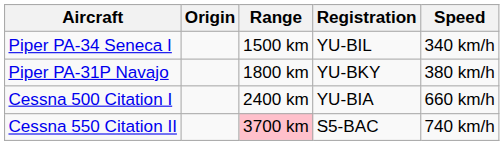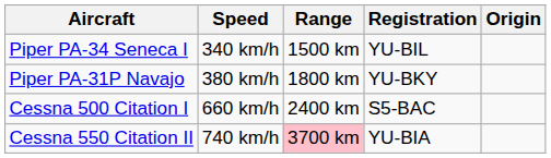 <table class="wikitable">
 <tr>
 <th>Aircraft</th>
-<th>Origin</th>
+<th>Speed</th>
 <th>Range</th>
 <th>Registration</th>
-<th>Speed</th>
+<th>Origin</th>
 </tr>
 <tr>
 <td><a href='#'>Piper PA-34 Seneca I</a></td>
-<td></td>
+<td>340 km/h</td>
 <td>1500 km</td>
 <td>YU-BIL</td>
-<td>340 km/h</td>
+<td></td>
 </tr>
 <tr>
 <td><a href='#'>Piper PA-31P Navajo</a></td>
-<td></td>
+<td>380 km/h</td>
 <td>1800 km</td>
 <td>YU-BKY</td>
-<td>380 km/h</td>
+<td></td>
 </tr>
 <tr>
 <td><a href='#'>Cessna 500 Citation I</a></td>
+<td>660 km/h</td>
+<td>2400 km</td>
+<td>S5-BAC</td>
 <td></td>
-<td>2400 km</td>
-<td>YU-BIA</td>
-<td>660 km/h</td>
 </tr>
 <tr>
 <td><a href='#'>Cessna 550 Citation II</a></td>
+<td>740 km/h</td>
+<td style="background: pink;">3700 km</td>
+<td>YU-BIA</td>
 <td></td>
-<td style="background: pink;">3700 km</td>
-<td>S5-BAC</td>
-<td>740 km/h</td>
 </tr>
 </table>
